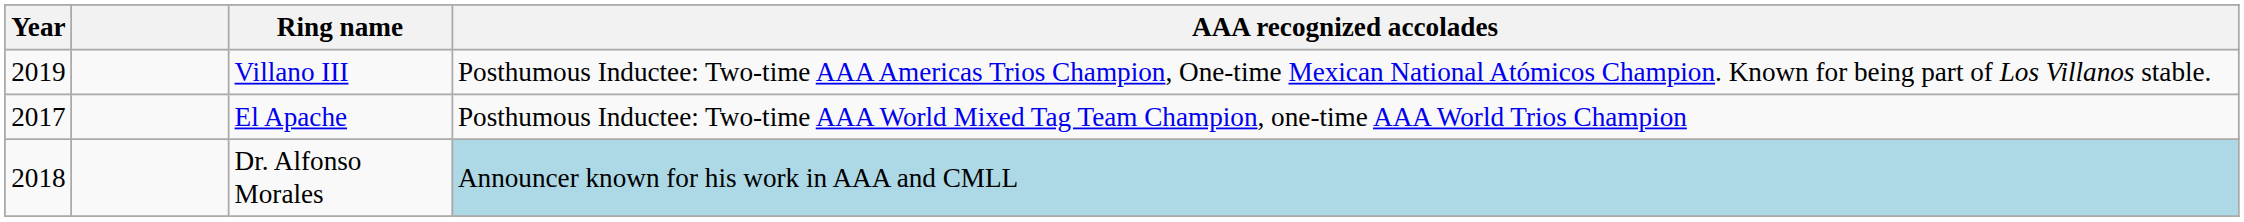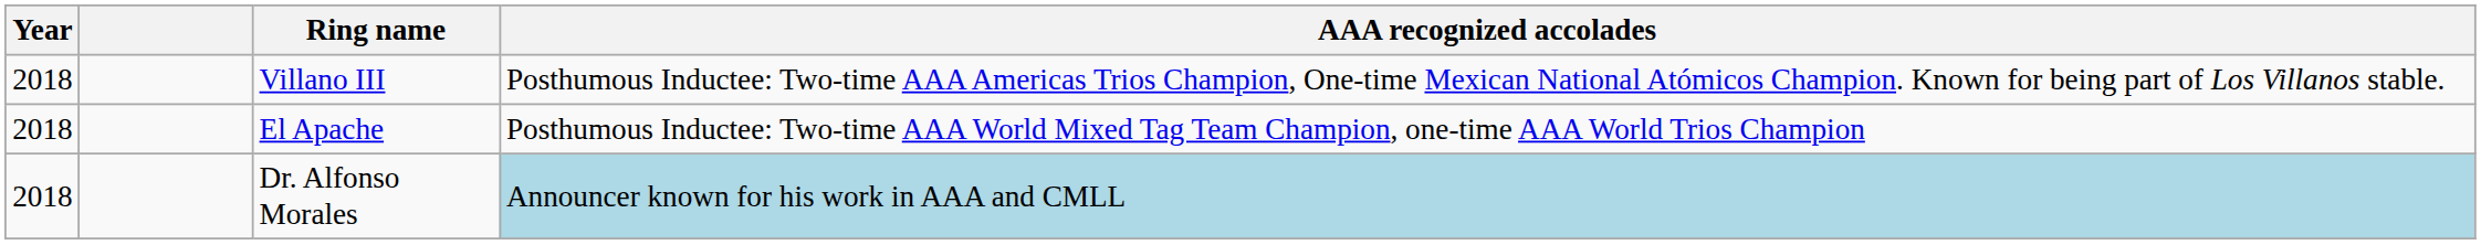 <table class="wikitable sortable" style="font-size: 95%">
 <tr>
 <th style="width:1%;">Year</th>
 <th style="width:7%;"></th>
 <th style="width:10%;">Ring name<br></th>
 <th class="unsortable">AAA recognized accolades</th>
 </tr>
 <tr>
-<td>2019</td>
+<td>2018</td>
 <td></td>
 <td><a href='#'>Villano III</a><br></td>
 <td>Posthumous Inductee: Two-time <a href='#'>AAA Americas Trios Champion</a>, One-time <a href='#'>Mexican National Atómicos Champion</a>. Known for being part of <em>Los Villanos</em> stable.</td>
 </tr>
 <tr>
-<td>2017</td>
+<td>2018</td>
 <td></td>
 <td><a href='#'>El Apache</a><br></td>
 <td>Posthumous Inductee: Two-time <a href='#'>AAA World Mixed Tag Team Champion</a>, one-time <a href='#'>AAA World Trios Champion</a></td>
 </tr>
 <tr>
 <td>2018</td>
 <td></td>
 <td>Dr. Alfonso Morales</td>
 <td style="background: lightblue;">Announcer known for his work in AAA and CMLL</td>
 </tr>
 </table>
